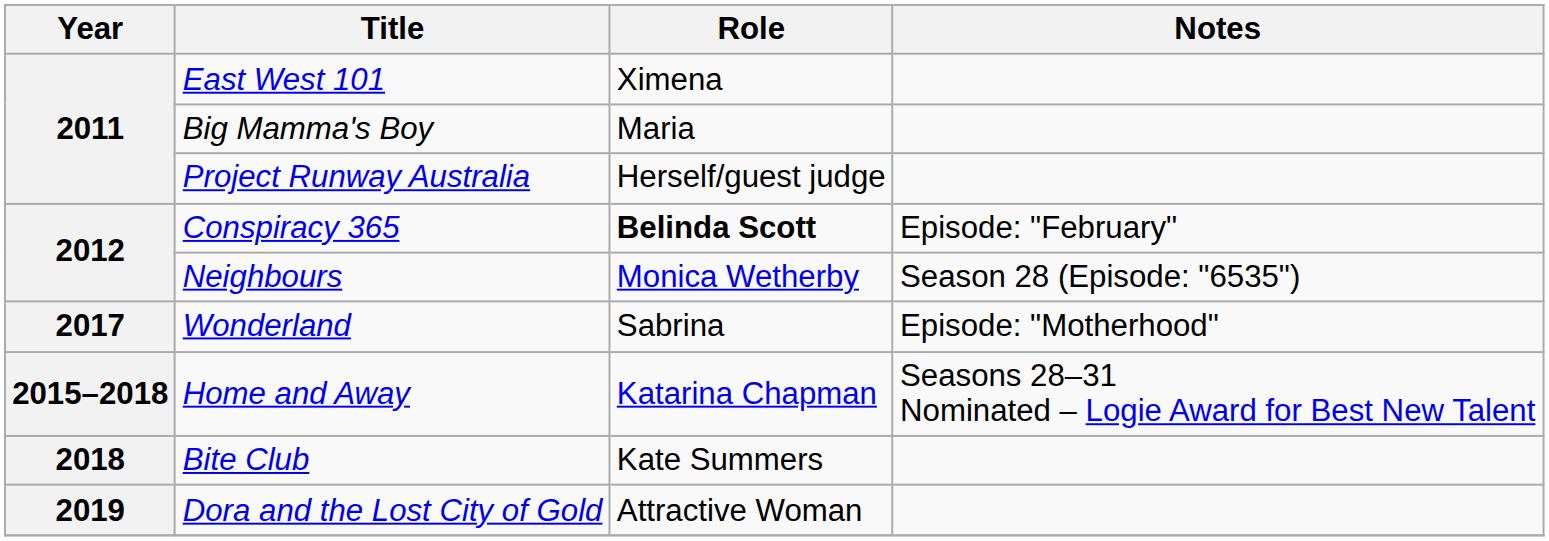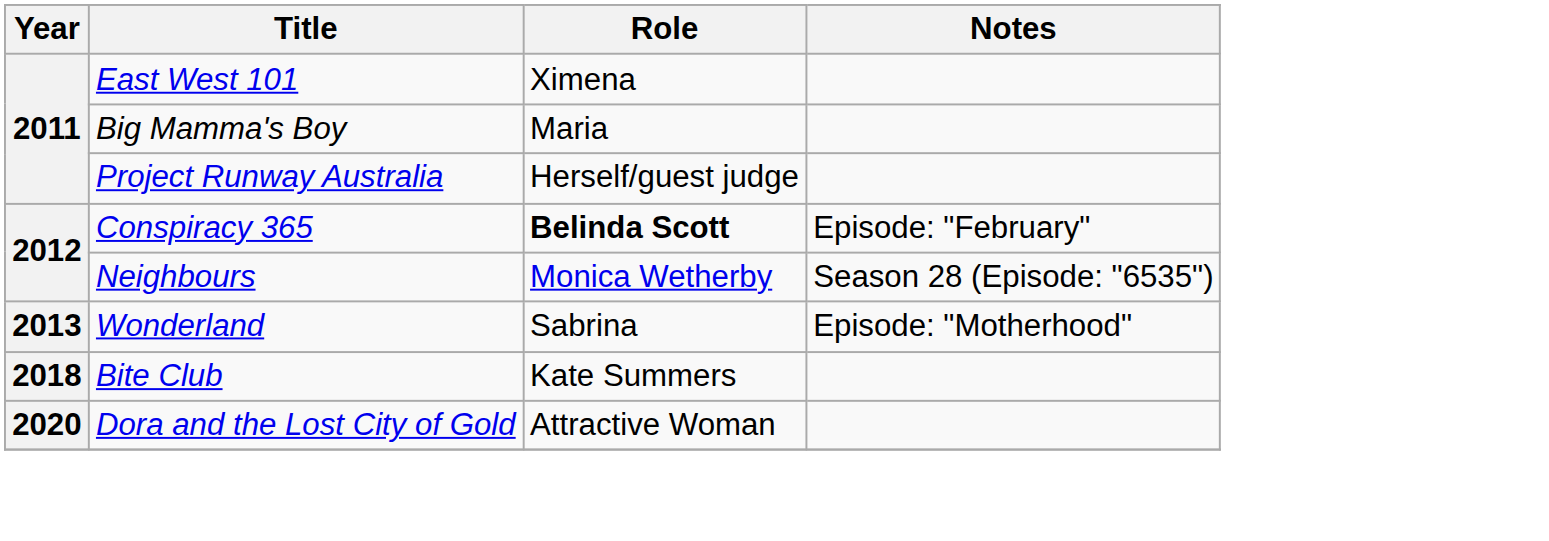 <table class="wikitable sortable plainrowheaders">
 <tr>
 <th scope="col">Year</th>
 <th scope="col">Title</th>
 <th scope="col">Role</th>
 <th scope="col" class="unsortable">Notes</th>
 </tr>
 <tr>
 <th rowspan="3" scope="row">2011</th>
 <td><em><a href='#'>East West 101</a></em></td>
 <td>Ximena</td>
 <td></td>
 </tr>
 <tr>
 <td><em>Big Mamma's Boy</em></td>
 <td>Maria</td>
 <td></td>
 </tr>
 <tr>
 <td><em><a href='#'>Project Runway Australia</a></em></td>
 <td>Herself/guest judge</td>
 <td></td>
 </tr>
 <tr>
 <th rowspan="2" scope="row">2012</th>
 <td><em><a href='#'>Conspiracy 365</a></em></td>
 <td><strong>Belinda Scott</strong></td>
 <td>Episode: "February"</td>
 </tr>
 <tr>
 <td><em><a href='#'>Neighbours</a></em></td>
 <td><a href='#'>Monica Wetherby</a></td>
 <td>Season 28 (Episode: "6535")</td>
 </tr>
 <tr>
-<th scope="row">2017</th>
+<th scope="row">2013</th>
 <td><em><a href='#'>Wonderland</a></em></td>
 <td>Sabrina</td>
 <td>Episode: "Motherhood"</td>
-</tr>
-<tr>
-<th scope="row">2015–2018</th>
-<td><em><a href='#'>Home and Away</a></em></td>
-<td><a href='#'>Katarina Chapman</a></td>
-<td>Seasons 28–31 <br> Nominated – <a href='#'>Logie Award for Best New Talent</a></td>
 </tr>
 <tr>
 <th scope="row">2018</th>
 <td><em><a href='#'>Bite Club</a></em></td>
 <td>Kate Summers</td>
 <td></td>
 </tr>
 <tr>
-<th scope="row">2019</th>
+<th scope="row">2020</th>
 <td><em><a href='#'>Dora and the Lost City of Gold</a></em></td>
 <td>Attractive Woman</td>
 <td></td>
 </tr>
 <tr>
 </tr>
 </table>
